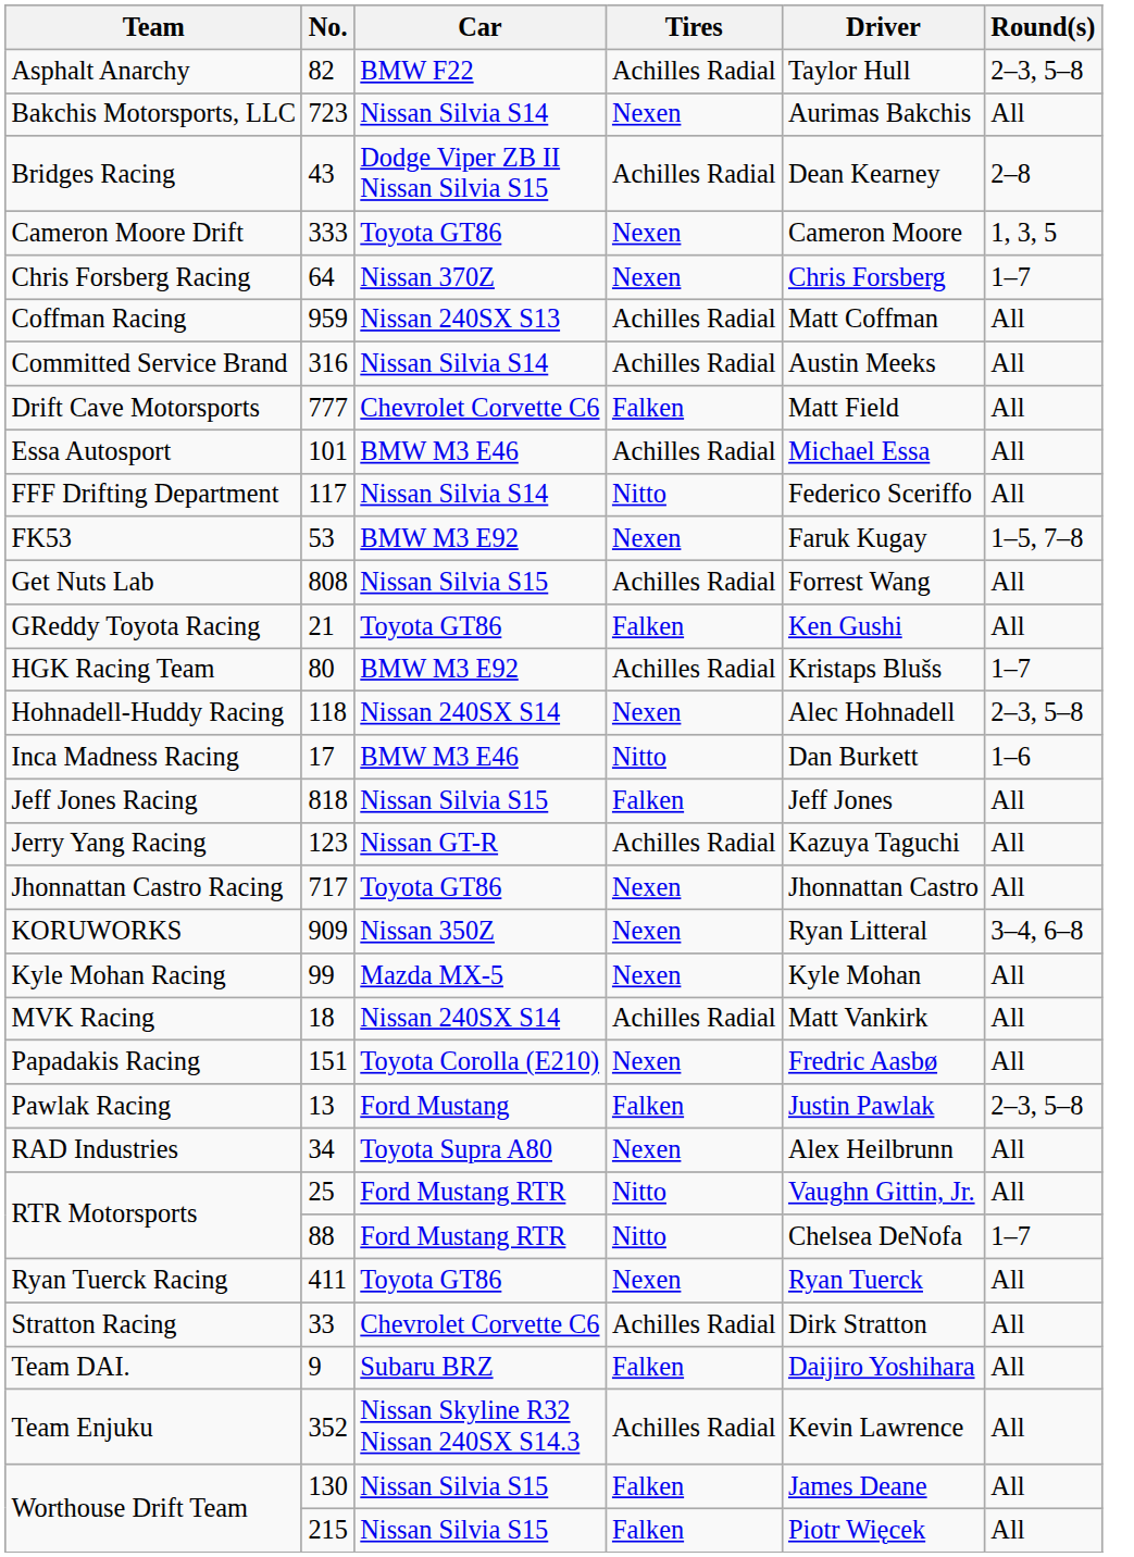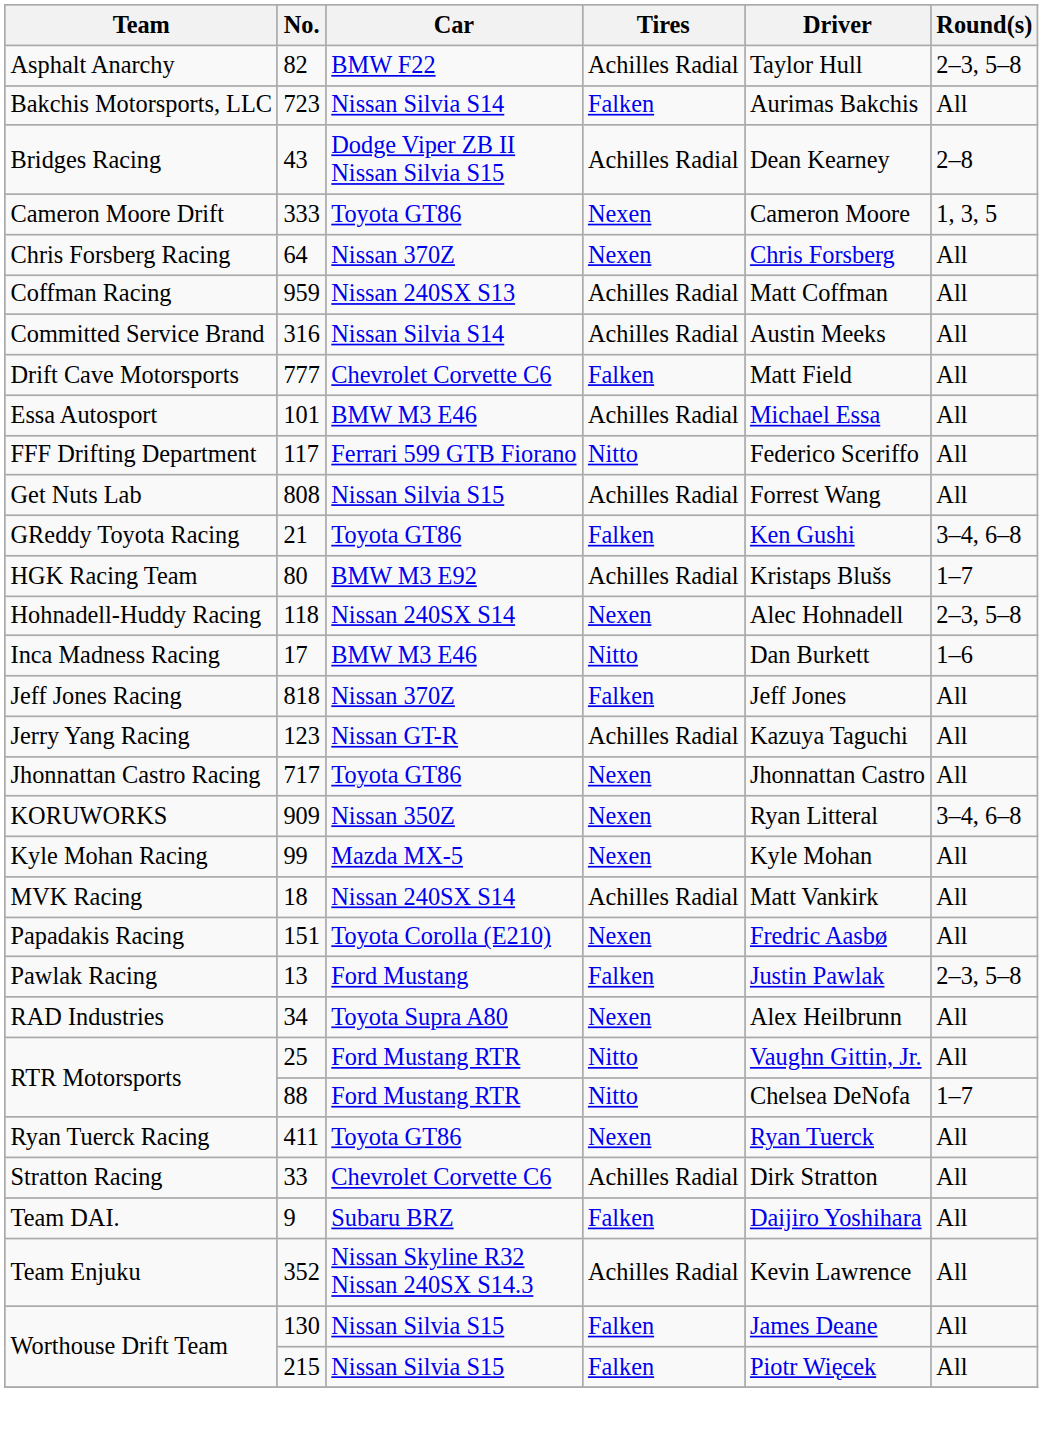 <table class="wikitable" style="font-size: 90%;">
 <tr>
 <th>Team</th>
 <th>No.</th>
 <th>Car</th>
 <th>Tires</th>
 <th>Driver</th>
 <th>Round(s)</th>
 </tr>
 <tr>
 <td>Asphalt Anarchy</td>
 <td>82</td>
 <td><a href='#'>BMW F22</a></td>
 <td>Achilles Radial</td>
 <td> Taylor Hull</td>
 <td>2–3, 5–8</td>
 </tr>
 <tr>
 <td>Bakchis Motorsports, LLC</td>
 <td>723</td>
 <td><a href='#'>Nissan Silvia S14</a></td>
-<td><a href='#'>Nexen</a></td>
+<td><a href='#'>Falken</a></td>
 <td> Aurimas Bakchis</td>
 <td>All</td>
 </tr>
 <tr>
 <td>Bridges Racing</td>
 <td>43</td>
 <td><a href='#'>Dodge Viper ZB II</a><br><a href='#'>Nissan Silvia S15</a></td>
 <td>Achilles Radial</td>
 <td> Dean Kearney</td>
 <td>2–8</td>
 </tr>
 <tr>
 <td>Cameron Moore Drift</td>
 <td>333</td>
 <td><a href='#'>Toyota GT86</a></td>
 <td><a href='#'>Nexen</a></td>
 <td> Cameron Moore</td>
 <td>1, 3, 5</td>
 </tr>
 <tr>
 <td>Chris Forsberg Racing</td>
 <td>64</td>
 <td><a href='#'>Nissan 370Z</a></td>
 <td><a href='#'>Nexen</a></td>
 <td> <a href='#'>Chris Forsberg</a></td>
-<td>1–7</td>
+<td>All</td>
 </tr>
 <tr>
 <td>Coffman Racing</td>
 <td>959</td>
 <td><a href='#'>Nissan 240SX S13</a></td>
 <td>Achilles Radial</td>
 <td> Matt Coffman</td>
 <td>All</td>
 </tr>
 <tr>
 <td>Committed Service Brand</td>
 <td>316</td>
 <td><a href='#'>Nissan Silvia S14</a></td>
 <td>Achilles Radial</td>
 <td> Austin Meeks</td>
 <td>All</td>
 </tr>
 <tr>
 <td>Drift Cave Motorsports</td>
 <td>777</td>
 <td><a href='#'>Chevrolet Corvette C6</a></td>
 <td><a href='#'>Falken</a></td>
 <td> Matt Field</td>
 <td>All</td>
 </tr>
 <tr>
 <td>Essa Autosport</td>
 <td>101</td>
 <td><a href='#'>BMW M3 E46</a></td>
 <td>Achilles Radial</td>
 <td> <a href='#'>Michael Essa</a></td>
 <td>All</td>
 </tr>
 <tr>
 <td>FFF Drifting Department</td>
 <td>117</td>
-<td><a href='#'>Nissan Silvia S14</a></td>
+<td><a href='#'>Ferrari 599 GTB Fiorano</a></td>
 <td><a href='#'>Nitto</a></td>
 <td> Federico Sceriffo</td>
 <td>All</td>
-</tr>
-<tr>
-<td>FK53</td>
-<td>53</td>
-<td><a href='#'>BMW M3 E92</a></td>
-<td><a href='#'>Nexen</a></td>
-<td> Faruk Kugay</td>
-<td>1–5, 7–8</td>
 </tr>
 <tr>
 <td>Get Nuts Lab</td>
 <td>808</td>
 <td><a href='#'>Nissan Silvia S15</a></td>
 <td>Achilles Radial</td>
 <td> Forrest Wang</td>
 <td>All</td>
 </tr>
 <tr>
 <td>GReddy Toyota Racing</td>
 <td>21</td>
 <td><a href='#'>Toyota GT86</a></td>
 <td><a href='#'>Falken</a></td>
 <td> <a href='#'>Ken Gushi</a></td>
-<td>All</td>
+<td>3–4, 6–8</td>
 </tr>
 <tr>
 <td>HGK Racing Team</td>
 <td>80</td>
 <td><a href='#'>BMW M3 E92</a></td>
 <td>Achilles Radial</td>
 <td> Kristaps Blušs</td>
 <td>1–7</td>
 </tr>
 <tr>
 <td>Hohnadell-Huddy Racing</td>
 <td>118</td>
 <td><a href='#'>Nissan 240SX S14</a></td>
 <td><a href='#'>Nexen</a></td>
 <td> Alec Hohnadell</td>
 <td>2–3, 5–8</td>
 </tr>
 <tr>
 <td>Inca Madness Racing</td>
 <td>17</td>
 <td><a href='#'>BMW M3 E46</a></td>
 <td><a href='#'>Nitto</a></td>
 <td> Dan Burkett</td>
 <td>1–6</td>
 </tr>
 <tr>
 <td>Jeff Jones Racing</td>
 <td>818</td>
-<td><a href='#'>Nissan Silvia S15</a></td>
+<td><a href='#'>Nissan 370Z</a></td>
 <td><a href='#'>Falken</a></td>
 <td> Jeff Jones</td>
 <td>All</td>
 </tr>
 <tr>
 <td>Jerry Yang Racing</td>
 <td>123</td>
 <td><a href='#'>Nissan GT-R</a></td>
 <td>Achilles Radial</td>
 <td> Kazuya Taguchi </td>
 <td>All</td>
 </tr>
 <tr>
 <td>Jhonnattan Castro Racing</td>
 <td>717</td>
 <td><a href='#'>Toyota GT86</a></td>
 <td><a href='#'>Nexen</a></td>
 <td> Jhonnattan Castro</td>
 <td>All</td>
 </tr>
 <tr>
 <td>KORUWORKS</td>
 <td>909</td>
 <td><a href='#'>Nissan 350Z</a></td>
 <td><a href='#'>Nexen</a></td>
 <td> Ryan Litteral</td>
 <td>3–4, 6–8</td>
 </tr>
 <tr>
 <td>Kyle Mohan Racing</td>
 <td>99</td>
 <td><a href='#'>Mazda MX-5</a></td>
 <td><a href='#'>Nexen</a></td>
 <td> Kyle Mohan</td>
 <td>All</td>
 </tr>
 <tr>
 <td>MVK Racing</td>
 <td>18</td>
 <td><a href='#'>Nissan 240SX S14</a></td>
 <td>Achilles Radial</td>
 <td> Matt Vankirk </td>
 <td>All</td>
 </tr>
 <tr>
 <td>Papadakis Racing</td>
 <td>151</td>
 <td><a href='#'>Toyota Corolla (E210)</a></td>
 <td><a href='#'>Nexen</a></td>
 <td> <a href='#'>Fredric Aasbø</a></td>
 <td>All</td>
 </tr>
 <tr>
 <td>Pawlak Racing</td>
 <td>13</td>
 <td><a href='#'>Ford Mustang</a></td>
 <td><a href='#'>Falken</a></td>
 <td> <a href='#'>Justin Pawlak</a></td>
 <td>2–3, 5–8</td>
 </tr>
 <tr>
 <td>RAD Industries</td>
 <td>34</td>
 <td><a href='#'>Toyota Supra A80</a></td>
 <td><a href='#'>Nexen</a></td>
 <td> Alex Heilbrunn</td>
 <td>All</td>
 </tr>
 <tr>
 <td rowspan=2>RTR Motorsports</td>
 <td>25</td>
 <td><a href='#'>Ford Mustang RTR</a></td>
 <td><a href='#'>Nitto</a></td>
 <td> <a href='#'>Vaughn Gittin, Jr.</a></td>
 <td>All</td>
 </tr>
 <tr>
 <td>88</td>
 <td><a href='#'>Ford Mustang RTR</a></td>
 <td><a href='#'>Nitto</a></td>
 <td> Chelsea DeNofa</td>
 <td>1–7</td>
 </tr>
 <tr>
 <td>Ryan Tuerck Racing</td>
 <td>411</td>
 <td><a href='#'>Toyota GT86</a></td>
 <td><a href='#'>Nexen</a></td>
 <td> <a href='#'>Ryan Tuerck</a></td>
 <td>All</td>
 </tr>
 <tr>
 <td>Stratton Racing</td>
 <td>33</td>
 <td><a href='#'>Chevrolet Corvette C6</a></td>
 <td>Achilles Radial</td>
 <td> Dirk Stratton </td>
 <td>All</td>
 </tr>
 <tr>
 <td>Team DAI.</td>
 <td>9</td>
 <td><a href='#'>Subaru BRZ</a></td>
 <td><a href='#'>Falken</a></td>
 <td> <a href='#'>Daijiro Yoshihara</a></td>
 <td>All</td>
 </tr>
 <tr>
 <td>Team Enjuku</td>
 <td>352</td>
 <td><a href='#'>Nissan Skyline R32</a><br><a href='#'>Nissan 240SX S14.3</a></td>
 <td>Achilles Radial</td>
 <td> Kevin Lawrence</td>
 <td>All</td>
 </tr>
 <tr>
 <td rowspan=2>Worthouse Drift Team</td>
 <td>130</td>
 <td><a href='#'>Nissan Silvia S15</a></td>
 <td><a href='#'>Falken</a></td>
 <td> <a href='#'>James Deane</a></td>
 <td>All</td>
 </tr>
 <tr>
 <td>215</td>
 <td><a href='#'>Nissan Silvia S15</a></td>
 <td><a href='#'>Falken</a></td>
 <td> <a href='#'>Piotr Więcek</a></td>
 <td>All</td>
 </tr>
 <tr>
 </tr>
 </table>
